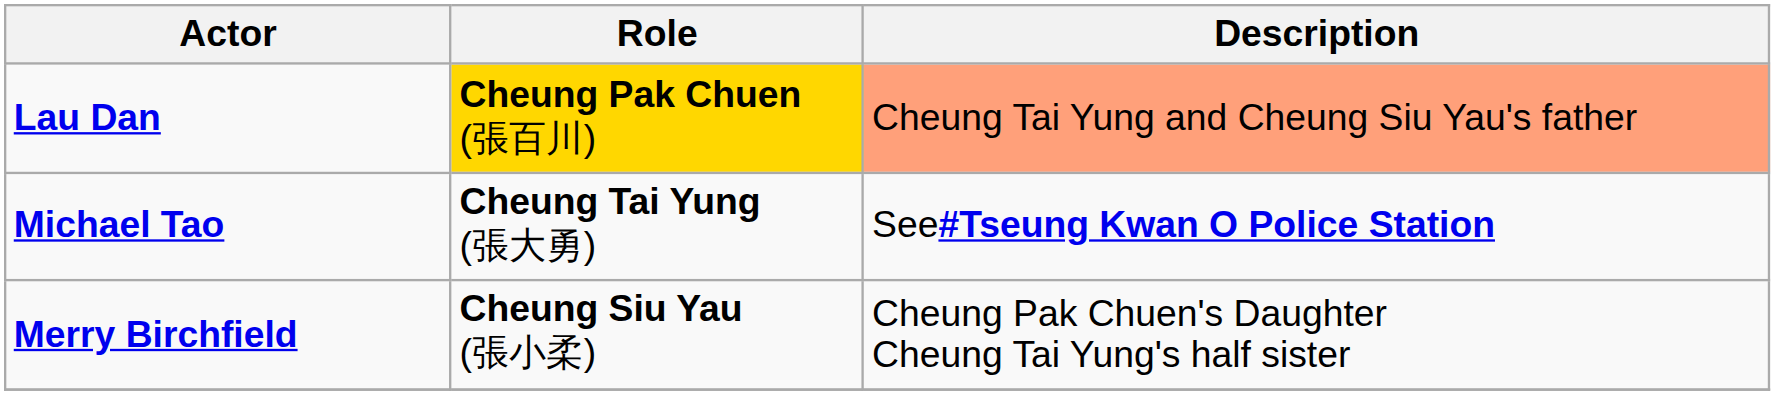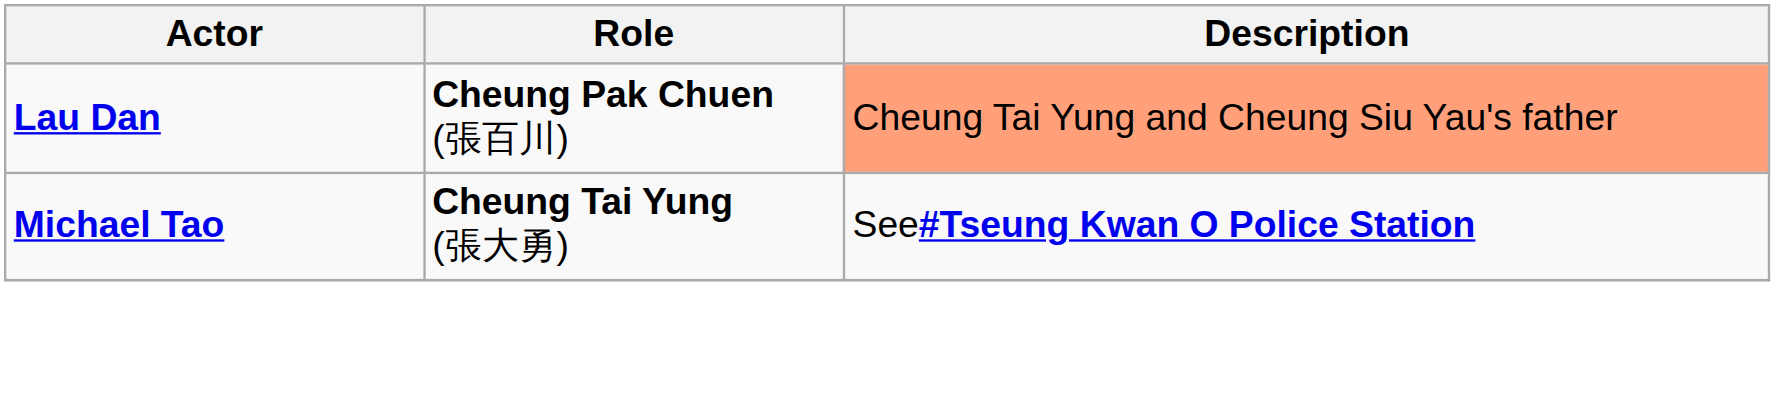 <table class="wikitable" width="60%">
 <tr>
 <th style="width:6%">Actor</th>
 <th style="width:6%">Role</th>
 <th style="width:15%">Description</th>
 </tr>
 <tr>
 <td><strong><a href='#'>Lau Dan</a></strong></td>
-<td style="background: gold;"><strong>Cheung Pak Chuen</strong><br>(張百川)</td>
+<td><strong>Cheung Pak Chuen</strong><br>(張百川)</td>
 <td style="background: lightsalmon;">Cheung Tai Yung and Cheung Siu Yau's father</td>
 </tr>
 <tr>
 <td><strong><a href='#'>Michael Tao</a></strong></td>
 <td><strong>Cheung Tai Yung</strong><br>(張大勇)</td>
 <td>See<strong><a href='#'>#Tseung Kwan O Police Station</a></strong></td>
 </tr>
 <tr>
-<td><strong><a href='#'>Merry Birchfield</a></strong></td>
-<td><strong>Cheung Siu Yau</strong><br>(張小柔)</td>
-<td>Cheung Pak Chuen's Daughter<br>Cheung Tai Yung's half sister</td>
-</tr>
-<tr>
 </tr>
 </table>
